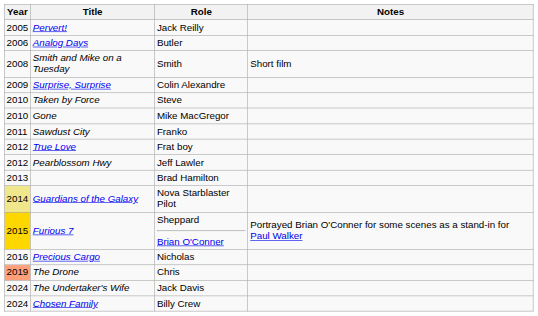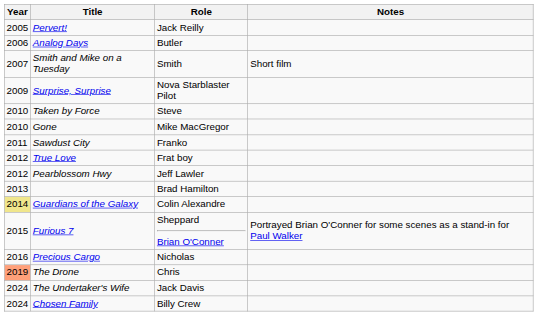 <table class="wikitable sortable">
 <tr>
 <th>Year</th>
 <th>Title</th>
 <th>Role</th>
 <th class="unsortable">Notes</th>
 </tr>
 <tr>
 <td>2005</td>
 <td><em><a href='#'>Pervert!</a></em></td>
 <td>Jack Reilly</td>
 <td></td>
 </tr>
 <tr>
 <td>2006</td>
 <td><em><a href='#'>Analog Days</a></em></td>
 <td>Butler</td>
 <td></td>
 </tr>
 <tr>
-<td>2008</td>
+<td>2007</td>
 <td><em>Smith and Mike on a Tuesday</em></td>
 <td>Smith</td>
 <td>Short film</td>
 </tr>
 <tr>
 <td>2009</td>
 <td><em><a href='#'>Surprise, Surprise</a></em></td>
-<td>Colin Alexandre</td>
+<td>Nova Starblaster Pilot</td>
 <td></td>
 </tr>
 <tr>
 <td>2010</td>
 <td><em>Taken by Force</em></td>
 <td>Steve</td>
 <td></td>
 </tr>
 <tr>
 <td>2010</td>
 <td><em>Gone</em></td>
 <td>Mike MacGregor</td>
 <td></td>
 </tr>
 <tr>
 <td>2011</td>
 <td><em>Sawdust City</em></td>
 <td>Franko</td>
 <td></td>
 </tr>
 <tr>
 <td>2012</td>
 <td><em><a href='#'>True Love</a></em></td>
 <td>Frat boy</td>
 <td></td>
 </tr>
 <tr>
 <td>2012</td>
 <td><em>Pearblossom Hwy</em></td>
 <td>Jeff Lawler</td>
 <td></td>
 </tr>
 <tr>
 <td>2013</td>
 <td><em></em></td>
 <td>Brad Hamilton</td>
 <td></td>
 </tr>
 <tr>
 <td style="background: khaki;">2014</td>
 <td><em><a href='#'>Guardians of the Galaxy</a></em></td>
-<td>Nova Starblaster Pilot</td>
+<td>Colin Alexandre</td>
 <td></td>
 </tr>
 <tr>
-<td style="background: gold;">2015</td>
+<td>2015</td>
 <td><em><a href='#'>Furious 7</a></em></td>
 <td>Sheppard<hr><a href='#'>Brian O'Conner</a></td>
 <td>Portrayed Brian O'Conner for some scenes as a stand-in for <a href='#'>Paul Walker</a></td>
 </tr>
 <tr>
 <td>2016</td>
 <td><em><a href='#'>Precious Cargo</a></em></td>
 <td>Nicholas</td>
 <td></td>
 </tr>
 <tr>
 <td style="background: lightsalmon;">2019</td>
 <td><em>The Drone</em></td>
 <td>Chris</td>
 <td></td>
 </tr>
 <tr>
 <td>2024</td>
 <td><em>The Undertaker's Wife</em></td>
 <td>Jack Davis</td>
 <td></td>
 </tr>
 <tr>
 <td>2024</td>
 <td><em><a href='#'>Chosen Family</a></em></td>
 <td>Billy Crew</td>
 <td></td>
 </tr>
 </table>
